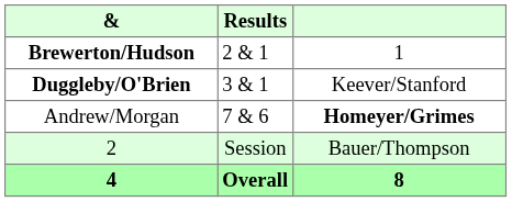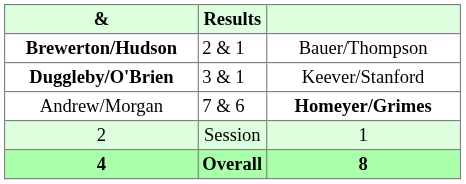 <table border="1" cellpadding="3" style="border-collapse: collapse; text-align:center;">
 <tr style="background:#ddffdd;">
 <th width=160> & </th>
 <th>Results</th>
 <th width=160></th>
 </tr>
 <tr>
 <td><strong>Brewerton/Hudson</strong></td>
 <td align=left> 2 & 1</td>
-<td>1</td>
+<td>Bauer/Thompson</td>
 </tr>
 <tr>
 <td><strong>Duggleby/O'Brien</strong></td>
 <td align=left> 3 & 1</td>
 <td>Keever/Stanford</td>
 </tr>
 <tr>
 <td>Andrew/Morgan</td>
 <td align=left> 7 & 6</td>
 <td><strong>Homeyer/Grimes</strong></td>
 </tr>
 <tr style="background:#ddffdd;">
 <td>2</td>
 <td>Session</td>
-<td>Bauer/Thompson</td>
+<td>1</td>
 </tr>
 <tr style="background:#aaffaa;">
 <th>4</th>
 <th>Overall</th>
 <th>8</th>
 </tr>
 </table>
